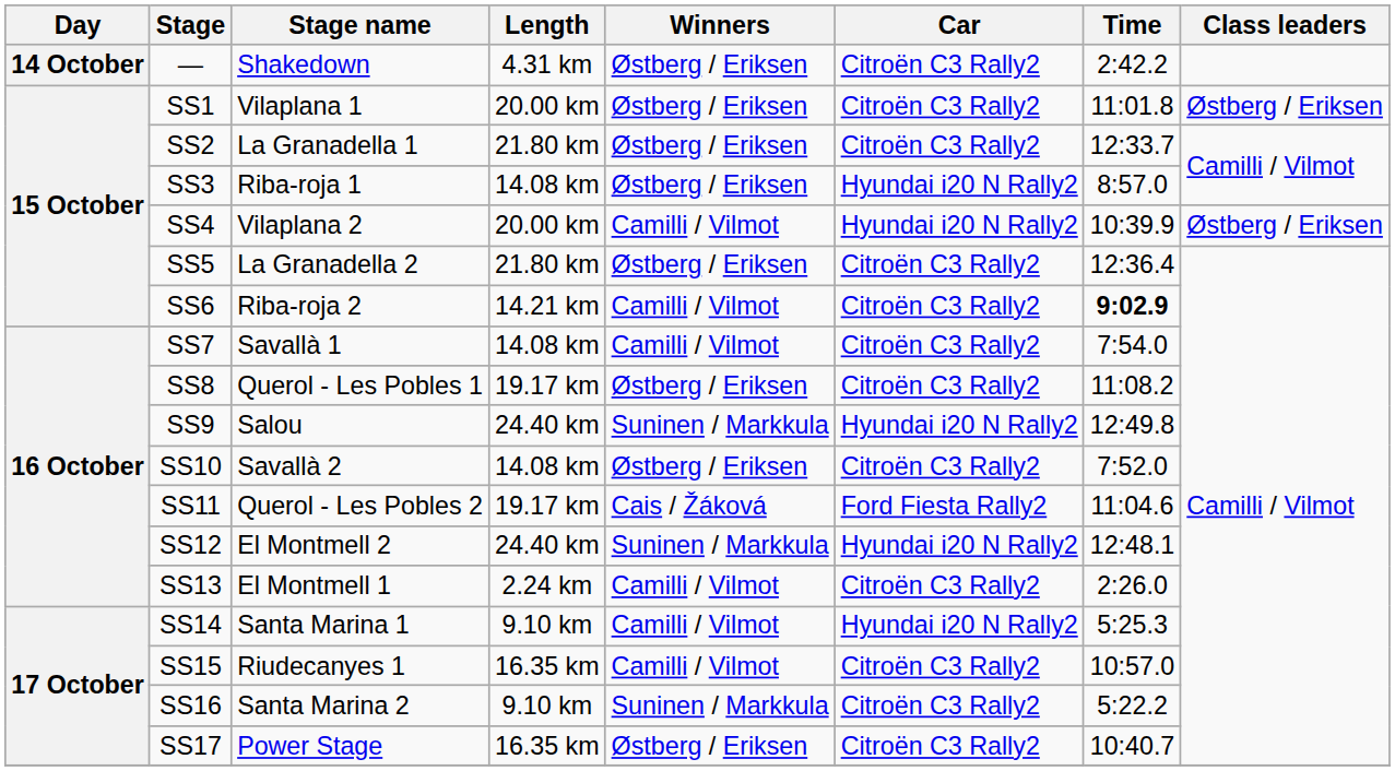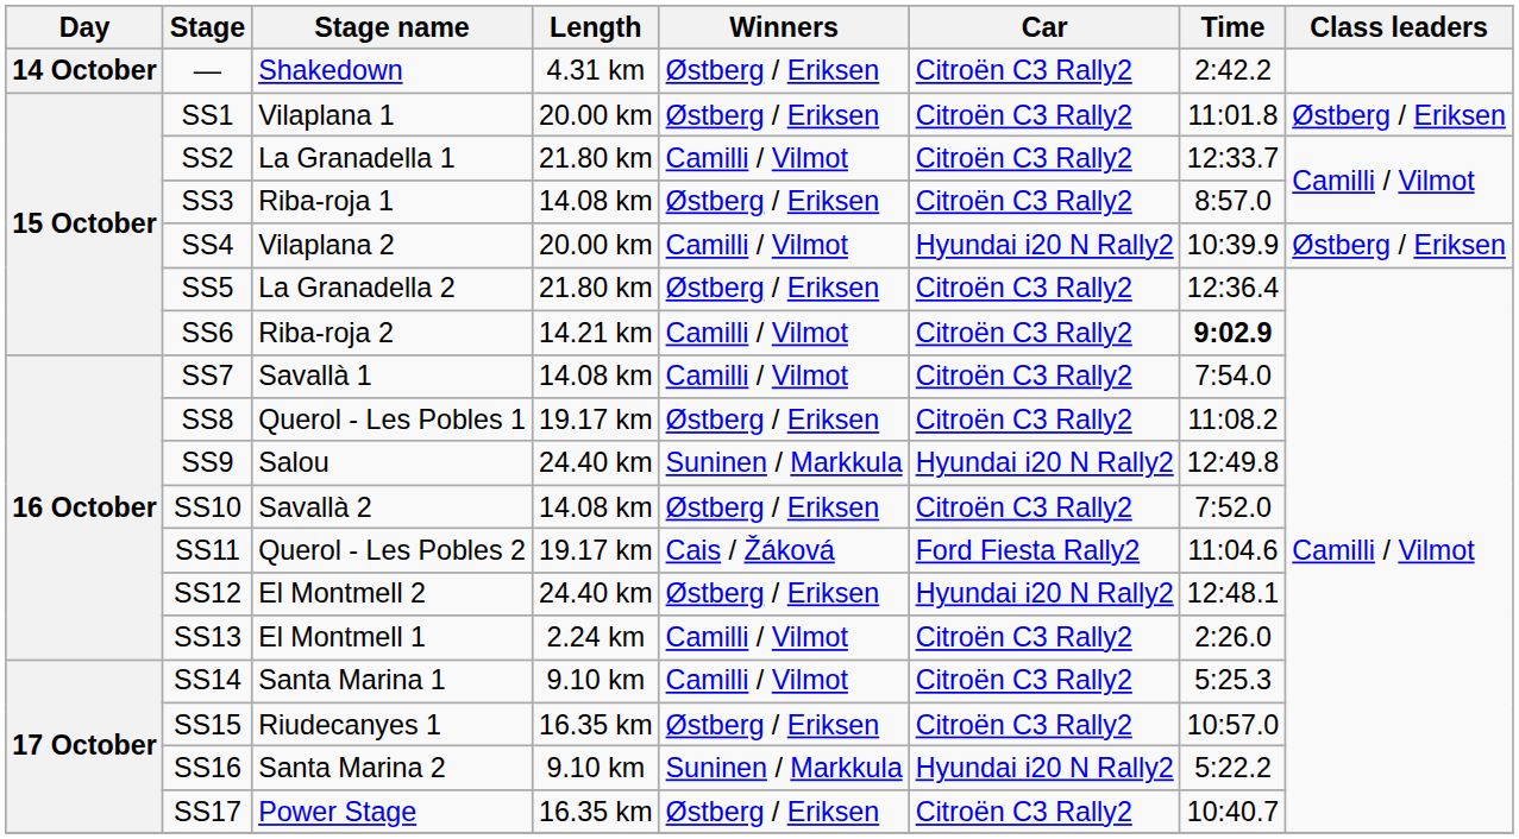 <table class="wikitable" style="font-size: 85%;">
 <tr>
 <th>Day</th>
 <th>Stage</th>
 <th>Stage name</th>
 <th>Length</th>
 <th>Winners</th>
 <th>Car</th>
 <th>Time</th>
 <th>Class leaders</th>
 </tr>
 <tr>
 <th>14 October</th>
 <td align="center">—</td>
 <td><a href='#'>Shakedown</a></td>
 <td align="center">4.31 km</td>
 <td><a href='#'>Østberg</a> / <a href='#'>Eriksen</a></td>
 <td><a href='#'>Citroën C3 Rally2</a></td>
 <td align="center">2:42.2</td>
 <td></td>
 </tr>
 <tr>
 <th rowspan="6">15 October</th>
 <td align="center">SS1</td>
 <td>Vilaplana 1</td>
 <td align="center">20.00 km</td>
 <td><a href='#'>Østberg</a> / <a href='#'>Eriksen</a></td>
 <td><a href='#'>Citroën C3 Rally2</a></td>
 <td align="center">11:01.8</td>
 <td><a href='#'>Østberg</a> / <a href='#'>Eriksen</a></td>
 </tr>
 <tr>
 <td align="center">SS2</td>
 <td>La Granadella 1</td>
 <td align="center">21.80 km</td>
-<td><a href='#'>Østberg</a> / <a href='#'>Eriksen</a></td>
+<td><a href='#'>Camilli</a> / <a href='#'>Vilmot</a></td>
 <td><a href='#'>Citroën C3 Rally2</a></td>
 <td align="center">12:33.7</td>
 <td rowspan="2"><a href='#'>Camilli</a> / <a href='#'>Vilmot</a></td>
 </tr>
 <tr>
 <td align="center">SS3</td>
 <td>Riba-roja 1</td>
 <td align="center">14.08 km</td>
 <td><a href='#'>Østberg</a> / <a href='#'>Eriksen</a></td>
-<td><a href='#'>Hyundai i20 N Rally2</a></td>
+<td><a href='#'>Citroën C3 Rally2</a></td>
 <td align="center">8:57.0</td>
 </tr>
 <tr>
 <td align="center">SS4</td>
 <td>Vilaplana 2</td>
 <td align="center">20.00 km</td>
 <td><a href='#'>Camilli</a> / <a href='#'>Vilmot</a></td>
 <td><a href='#'>Hyundai i20 N Rally2</a></td>
 <td align="center">10:39.9</td>
 <td><a href='#'>Østberg</a> / <a href='#'>Eriksen</a></td>
 </tr>
 <tr>
 <td align="center">SS5</td>
 <td>La Granadella 2</td>
 <td align="center">21.80 km</td>
 <td><a href='#'>Østberg</a> / <a href='#'>Eriksen</a></td>
 <td><a href='#'>Citroën C3 Rally2</a></td>
 <td align="center">12:36.4</td>
 <td rowspan="13"><a href='#'>Camilli</a> / <a href='#'>Vilmot</a></td>
 </tr>
 <tr>
 <td align="center">SS6</td>
 <td>Riba-roja 2</td>
 <td align="center">14.21 km</td>
 <td><a href='#'>Camilli</a> / <a href='#'>Vilmot</a></td>
 <td><a href='#'>Citroën C3 Rally2</a></td>
 <td align="center"><strong>9:02.9</strong></td>
 </tr>
 <tr>
 <th rowspan="7">16 October</th>
 <td align="center">SS7</td>
 <td>Savallà 1</td>
 <td align="center">14.08 km</td>
 <td><a href='#'>Camilli</a> / <a href='#'>Vilmot</a></td>
 <td><a href='#'>Citroën C3 Rally2</a></td>
 <td align="center">7:54.0</td>
 </tr>
 <tr>
 <td align="center">SS8</td>
 <td>Querol - Les Pobles 1</td>
 <td align="center">19.17 km</td>
 <td><a href='#'>Østberg</a> / <a href='#'>Eriksen</a></td>
 <td><a href='#'>Citroën C3 Rally2</a></td>
 <td align="center">11:08.2</td>
 </tr>
 <tr>
 <td align="center">SS9</td>
 <td>Salou</td>
 <td align="center">24.40 km</td>
 <td><a href='#'>Suninen</a> / <a href='#'>Markkula</a></td>
 <td><a href='#'>Hyundai i20 N Rally2</a></td>
 <td align="center">12:49.8</td>
 </tr>
 <tr>
 <td align="center">SS10</td>
 <td>Savallà 2</td>
 <td align="center">14.08 km</td>
 <td><a href='#'>Østberg</a> / <a href='#'>Eriksen</a></td>
 <td><a href='#'>Citroën C3 Rally2</a></td>
 <td align="center">7:52.0</td>
 </tr>
 <tr>
 <td align="center">SS11</td>
 <td>Querol - Les Pobles 2</td>
 <td align="center">19.17 km</td>
 <td><a href='#'>Cais</a> / <a href='#'>Žáková</a></td>
 <td><a href='#'>Ford Fiesta Rally2</a></td>
 <td align="center">11:04.6</td>
 </tr>
 <tr>
 <td align="center">SS12</td>
 <td>El Montmell 2</td>
 <td align="center">24.40 km</td>
-<td><a href='#'>Suninen</a> / <a href='#'>Markkula</a></td>
+<td><a href='#'>Østberg</a> / <a href='#'>Eriksen</a></td>
 <td><a href='#'>Hyundai i20 N Rally2</a></td>
 <td align="center">12:48.1</td>
 </tr>
 <tr>
 <td align="center">SS13</td>
 <td>El Montmell 1</td>
 <td align="center">2.24 km</td>
 <td><a href='#'>Camilli</a> / <a href='#'>Vilmot</a></td>
 <td><a href='#'>Citroën C3 Rally2</a></td>
 <td align="center">2:26.0</td>
 </tr>
 <tr>
 <th rowspan="4">17 October</th>
 <td align="center">SS14</td>
 <td>Santa Marina 1</td>
 <td align="center">9.10 km</td>
 <td><a href='#'>Camilli</a> / <a href='#'>Vilmot</a></td>
-<td><a href='#'>Hyundai i20 N Rally2</a></td>
+<td><a href='#'>Citroën C3 Rally2</a></td>
 <td align="center">5:25.3</td>
 </tr>
 <tr>
 <td align="center">SS15</td>
 <td>Riudecanyes 1</td>
 <td align="center">16.35 km</td>
-<td><a href='#'>Camilli</a> / <a href='#'>Vilmot</a></td>
+<td><a href='#'>Østberg</a> / <a href='#'>Eriksen</a></td>
 <td><a href='#'>Citroën C3 Rally2</a></td>
 <td align="center">10:57.0</td>
 </tr>
 <tr>
 <td align="center">SS16</td>
 <td>Santa Marina 2</td>
 <td align="center">9.10 km</td>
 <td><a href='#'>Suninen</a> / <a href='#'>Markkula</a></td>
-<td><a href='#'>Citroën C3 Rally2</a></td>
+<td><a href='#'>Hyundai i20 N Rally2</a></td>
 <td align="center">5:22.2</td>
 </tr>
 <tr>
 <td align="center">SS17</td>
 <td><a href='#'>Power Stage</a></td>
 <td align="center">16.35 km</td>
 <td><a href='#'>Østberg</a> / <a href='#'>Eriksen</a></td>
 <td><a href='#'>Citroën C3 Rally2</a></td>
 <td align="center">10:40.7</td>
 </tr>
 <tr>
 </tr>
 </table>
